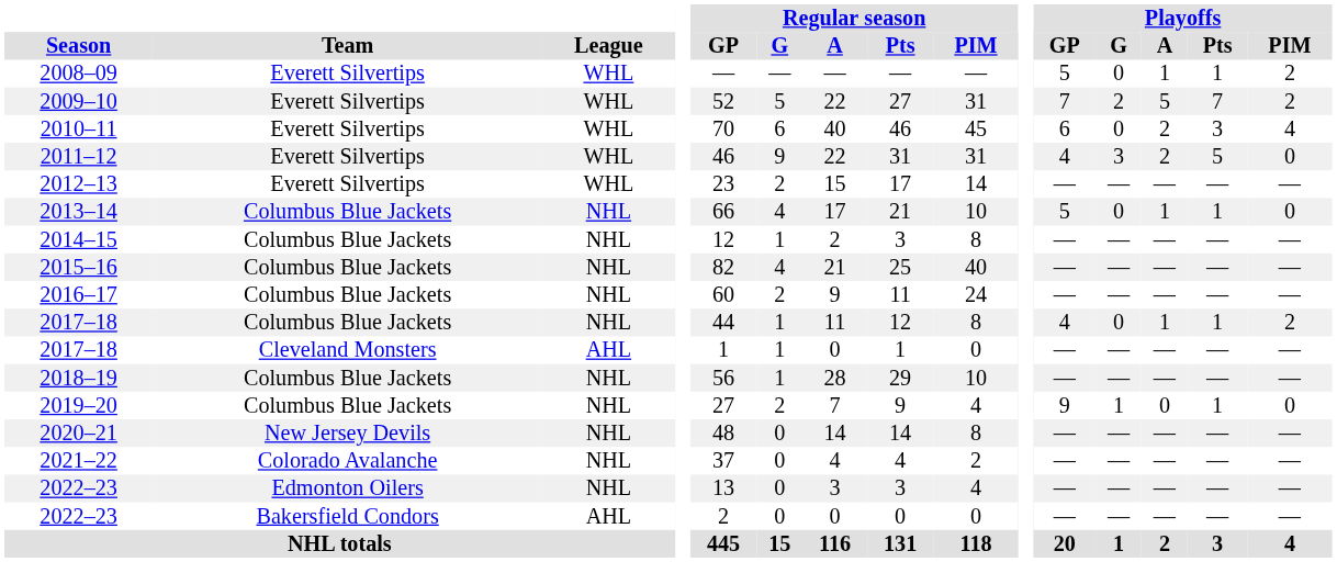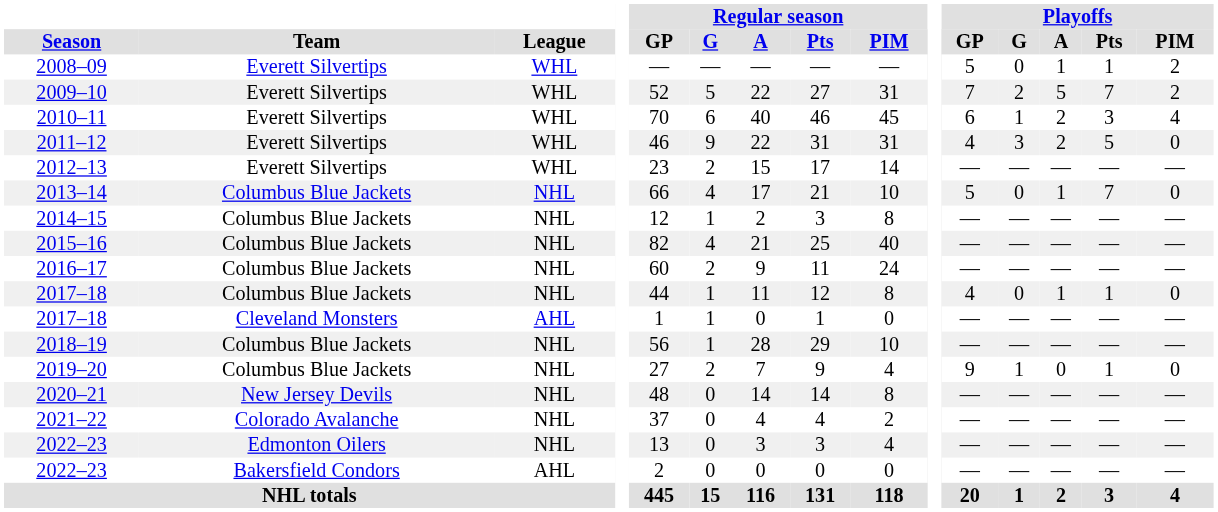 <table border="0" cellpadding="1" cellspacing="0" style="text-align:center; width:60em;">
 <tr style="background:#e0e0e0;">
 <th colspan="3" bgcolor="#ffffff"> </th>
 <th rowspan="100" bgcolor="#ffffff"> </th>
 <th colspan="5"><a href='#'>Regular season</a></th>
 <th rowspan="100" bgcolor="#ffffff"> </th>
 <th colspan="5"><a href='#'>Playoffs</a></th>
 </tr>
 <tr style="background:#e0e0e0;">
 <th><a href='#'>Season</a></th>
 <th>Team</th>
 <th>League</th>
 <th>GP</th>
 <th><a href='#'>G</a></th>
 <th><a href='#'>A</a></th>
 <th><a href='#'>Pts</a></th>
 <th><a href='#'>PIM</a></th>
 <th>GP</th>
 <th>G</th>
 <th>A</th>
 <th>Pts</th>
 <th>PIM</th>
 </tr>
 <tr>
 </tr>
 <tr>
 <td><a href='#'>2008–09</a></td>
 <td><a href='#'>Everett Silvertips</a></td>
 <td><a href='#'>WHL</a></td>
 <td>—</td>
 <td>—</td>
 <td>—</td>
 <td>—</td>
 <td>—</td>
 <td>5</td>
 <td>0</td>
 <td>1</td>
 <td>1</td>
 <td>2</td>
 </tr>
 <tr bgcolor="#f0f0f0">
 <td><a href='#'>2009–10</a></td>
 <td>Everett Silvertips</td>
 <td>WHL</td>
 <td>52</td>
 <td>5</td>
 <td>22</td>
 <td>27</td>
 <td>31</td>
 <td>7</td>
 <td>2</td>
 <td>5</td>
 <td>7</td>
 <td>2</td>
 </tr>
 <tr>
 <td><a href='#'>2010–11</a></td>
 <td>Everett Silvertips</td>
 <td>WHL</td>
 <td>70</td>
 <td>6</td>
 <td>40</td>
 <td>46</td>
 <td>45</td>
 <td>6</td>
-<td>0</td>
+<td>1</td>
 <td>2</td>
 <td>3</td>
 <td>4</td>
 </tr>
 <tr bgcolor="#f0f0f0">
 <td><a href='#'>2011–12</a></td>
 <td>Everett Silvertips</td>
 <td>WHL</td>
 <td>46</td>
 <td>9</td>
 <td>22</td>
 <td>31</td>
 <td>31</td>
 <td>4</td>
 <td>3</td>
 <td>2</td>
 <td>5</td>
 <td>0</td>
 </tr>
 <tr>
 <td><a href='#'>2012–13</a></td>
 <td>Everett Silvertips</td>
 <td>WHL</td>
 <td>23</td>
 <td>2</td>
 <td>15</td>
 <td>17</td>
 <td>14</td>
 <td>—</td>
 <td>—</td>
 <td>—</td>
 <td>—</td>
 <td>—</td>
 </tr>
 <tr bgcolor="#f0f0f0">
 <td><a href='#'>2013–14</a></td>
 <td><a href='#'>Columbus Blue Jackets</a></td>
 <td><a href='#'>NHL</a></td>
 <td>66</td>
 <td>4</td>
 <td>17</td>
 <td>21</td>
 <td>10</td>
 <td>5</td>
 <td>0</td>
 <td>1</td>
-<td>1</td>
+<td>7</td>
 <td>0</td>
 </tr>
 <tr>
 <td><a href='#'>2014–15</a></td>
 <td>Columbus Blue Jackets</td>
 <td>NHL</td>
 <td>12</td>
 <td>1</td>
 <td>2</td>
 <td>3</td>
 <td>8</td>
 <td>—</td>
 <td>—</td>
 <td>—</td>
 <td>—</td>
 <td>—</td>
 </tr>
 <tr bgcolor="#f0f0f0">
 <td><a href='#'>2015–16</a></td>
 <td>Columbus Blue Jackets</td>
 <td>NHL</td>
 <td>82</td>
 <td>4</td>
 <td>21</td>
 <td>25</td>
 <td>40</td>
 <td>—</td>
 <td>—</td>
 <td>—</td>
 <td>—</td>
 <td>—</td>
 </tr>
 <tr>
 <td><a href='#'>2016–17</a></td>
 <td>Columbus Blue Jackets</td>
 <td>NHL</td>
 <td>60</td>
 <td>2</td>
 <td>9</td>
 <td>11</td>
 <td>24</td>
 <td>—</td>
 <td>—</td>
 <td>—</td>
 <td>—</td>
 <td>—</td>
 </tr>
 <tr bgcolor="#f0f0f0">
 <td><a href='#'>2017–18</a></td>
 <td>Columbus Blue Jackets</td>
 <td>NHL</td>
 <td>44</td>
 <td>1</td>
 <td>11</td>
 <td>12</td>
 <td>8</td>
 <td>4</td>
 <td>0</td>
 <td>1</td>
 <td>1</td>
-<td>2</td>
+<td>0</td>
 </tr>
 <tr>
 <td><a href='#'>2017–18</a></td>
 <td><a href='#'>Cleveland Monsters</a></td>
 <td><a href='#'>AHL</a></td>
 <td>1</td>
 <td>1</td>
 <td>0</td>
 <td>1</td>
 <td>0</td>
 <td>—</td>
 <td>—</td>
 <td>—</td>
 <td>—</td>
 <td>—</td>
 </tr>
 <tr bgcolor="#f0f0f0">
 <td><a href='#'>2018–19</a></td>
 <td>Columbus Blue Jackets</td>
 <td>NHL</td>
 <td>56</td>
 <td>1</td>
 <td>28</td>
 <td>29</td>
 <td>10</td>
 <td>—</td>
 <td>—</td>
 <td>—</td>
 <td>—</td>
 <td>—</td>
 </tr>
 <tr>
 <td><a href='#'>2019–20</a></td>
 <td>Columbus Blue Jackets</td>
 <td>NHL</td>
 <td>27</td>
 <td>2</td>
 <td>7</td>
 <td>9</td>
 <td>4</td>
 <td>9</td>
 <td>1</td>
 <td>0</td>
 <td>1</td>
 <td>0</td>
 </tr>
 <tr bgcolor="#f0f0f0">
 <td><a href='#'>2020–21</a></td>
 <td><a href='#'>New Jersey Devils</a></td>
 <td>NHL</td>
 <td>48</td>
 <td>0</td>
 <td>14</td>
 <td>14</td>
 <td>8</td>
 <td>—</td>
 <td>—</td>
 <td>—</td>
 <td>—</td>
 <td>—</td>
 </tr>
 <tr>
 <td><a href='#'>2021–22</a></td>
 <td><a href='#'>Colorado Avalanche</a></td>
 <td>NHL</td>
 <td>37</td>
 <td>0</td>
 <td>4</td>
 <td>4</td>
 <td>2</td>
 <td>—</td>
 <td>—</td>
 <td>—</td>
 <td>—</td>
 <td>—</td>
 </tr>
 <tr bgcolor="#f0f0f0">
 <td><a href='#'>2022–23</a></td>
 <td><a href='#'>Edmonton Oilers</a></td>
 <td>NHL</td>
 <td>13</td>
 <td>0</td>
 <td>3</td>
 <td>3</td>
 <td>4</td>
 <td>—</td>
 <td>—</td>
 <td>—</td>
 <td>—</td>
 <td>—</td>
 </tr>
 <tr>
 <td><a href='#'>2022–23</a></td>
 <td><a href='#'>Bakersfield Condors</a></td>
 <td>AHL</td>
 <td>2</td>
 <td>0</td>
 <td>0</td>
 <td>0</td>
 <td>0</td>
 <td>—</td>
 <td>—</td>
 <td>—</td>
 <td>—</td>
 <td>—</td>
 </tr>
 <tr align="center" bgcolor="#e0e0e0">
 <th colspan="3">NHL totals</th>
 <th>445</th>
 <th>15</th>
 <th>116</th>
 <th>131</th>
 <th>118</th>
 <th>20</th>
 <th>1</th>
 <th>2</th>
 <th>3</th>
 <th>4</th>
 </tr>
 </table>
